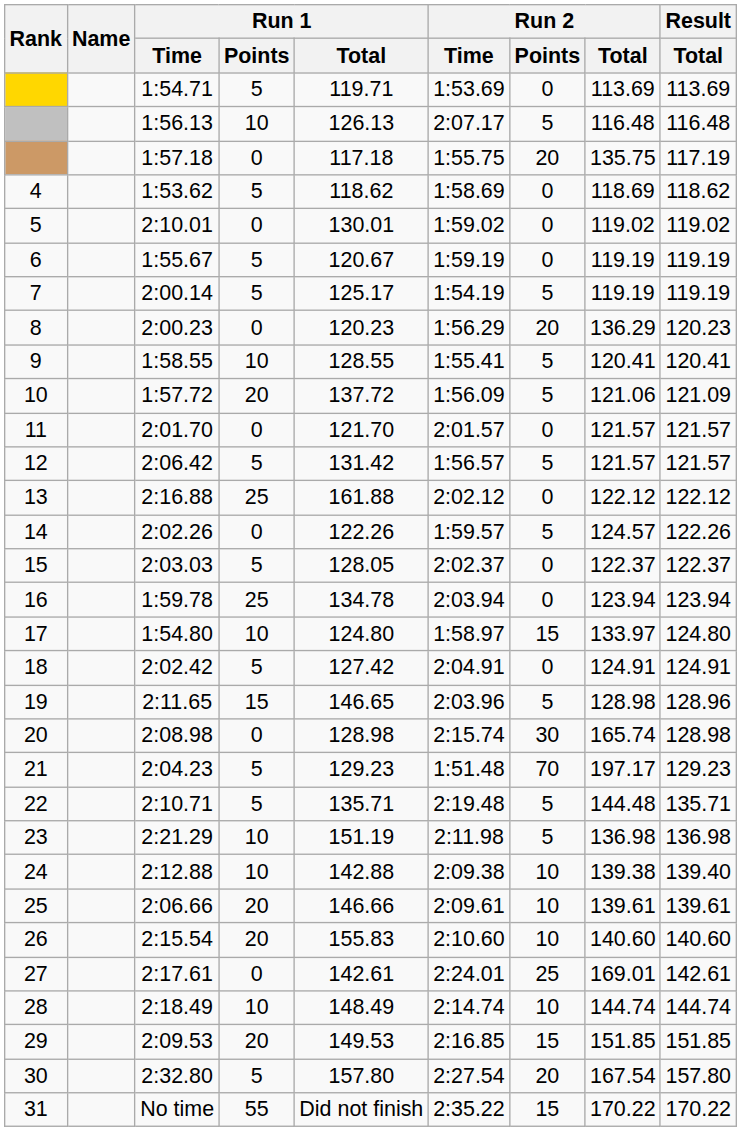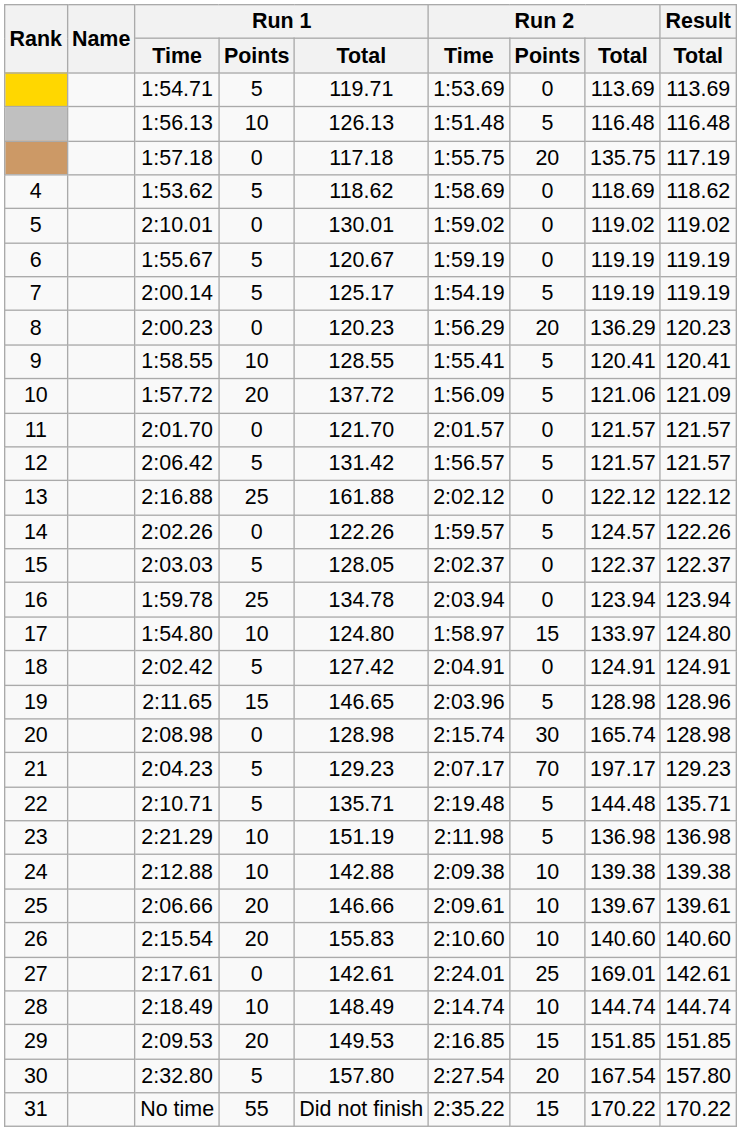 <table class="wikitable" style="text-align:center">
 <tr>
 <th rowspan=2>Rank</th>
 <th rowspan=2>Name</th>
 <th colspan=3>Run 1</th>
 <th colspan=3>Run 2</th>
 <th>Result</th>
 </tr>
 <tr>
 <th>Time</th>
 <th>Points</th>
 <th>Total</th>
 <th>Time</th>
 <th>Points</th>
 <th>Total</th>
 <th>Total</th>
 </tr>
 <tr>
 <td bgcolor=gold></td>
 <td align=left></td>
 <td>1:54.71</td>
 <td>5</td>
 <td>119.71</td>
 <td>1:53.69</td>
 <td>0</td>
 <td>113.69</td>
 <td>113.69</td>
 </tr>
 <tr>
 <td bgcolor=silver></td>
 <td align=left></td>
 <td>1:56.13</td>
 <td>10</td>
 <td>126.13</td>
-<td>2:07.17</td>
+<td>1:51.48</td>
 <td>5</td>
 <td>116.48</td>
 <td>116.48</td>
 </tr>
 <tr>
 <td bgcolor=cc9966></td>
 <td align=left></td>
 <td>1:57.18</td>
 <td>0</td>
 <td>117.18</td>
 <td>1:55.75</td>
 <td>20</td>
 <td>135.75</td>
 <td>117.19</td>
 </tr>
 <tr>
 <td>4</td>
 <td align=left></td>
 <td>1:53.62</td>
 <td>5</td>
 <td>118.62</td>
 <td>1:58.69</td>
 <td>0</td>
 <td>118.69</td>
 <td>118.62</td>
 </tr>
 <tr>
 <td>5</td>
 <td align=left></td>
 <td>2:10.01</td>
 <td>0</td>
 <td>130.01</td>
 <td>1:59.02</td>
 <td>0</td>
 <td>119.02</td>
 <td>119.02</td>
 </tr>
 <tr>
 <td>6</td>
 <td align=left></td>
 <td>1:55.67</td>
 <td>5</td>
 <td>120.67</td>
 <td>1:59.19</td>
 <td>0</td>
 <td>119.19</td>
 <td>119.19</td>
 </tr>
 <tr>
 <td>7</td>
 <td align=left></td>
 <td>2:00.14</td>
 <td>5</td>
 <td>125.17</td>
 <td>1:54.19</td>
 <td>5</td>
 <td>119.19</td>
 <td>119.19</td>
 </tr>
 <tr>
 <td>8</td>
 <td align=left></td>
 <td>2:00.23</td>
 <td>0</td>
 <td>120.23</td>
 <td>1:56.29</td>
 <td>20</td>
 <td>136.29</td>
 <td>120.23</td>
 </tr>
 <tr>
 <td>9</td>
 <td align=left></td>
 <td>1:58.55</td>
 <td>10</td>
 <td>128.55</td>
 <td>1:55.41</td>
 <td>5</td>
 <td>120.41</td>
 <td>120.41</td>
 </tr>
 <tr>
 <td>10</td>
 <td align=left></td>
 <td>1:57.72</td>
 <td>20</td>
 <td>137.72</td>
 <td>1:56.09</td>
 <td>5</td>
 <td>121.06</td>
 <td>121.09</td>
 </tr>
 <tr>
 <td>11</td>
 <td align=left></td>
 <td>2:01.70</td>
 <td>0</td>
 <td>121.70</td>
 <td>2:01.57</td>
 <td>0</td>
 <td>121.57</td>
 <td>121.57</td>
 </tr>
 <tr>
 <td>12</td>
 <td align=left></td>
 <td>2:06.42</td>
 <td>5</td>
 <td>131.42</td>
 <td>1:56.57</td>
 <td>5</td>
 <td>121.57</td>
 <td>121.57</td>
 </tr>
 <tr>
 <td>13</td>
 <td align=left></td>
 <td>2:16.88</td>
 <td>25</td>
 <td>161.88</td>
 <td>2:02.12</td>
 <td>0</td>
 <td>122.12</td>
 <td>122.12</td>
 </tr>
 <tr>
 <td>14</td>
 <td align=left></td>
 <td>2:02.26</td>
 <td>0</td>
 <td>122.26</td>
 <td>1:59.57</td>
 <td>5</td>
 <td>124.57</td>
 <td>122.26</td>
 </tr>
 <tr>
 <td>15</td>
 <td align=left></td>
 <td>2:03.03</td>
 <td>5</td>
 <td>128.05</td>
 <td>2:02.37</td>
 <td>0</td>
 <td>122.37</td>
 <td>122.37</td>
 </tr>
 <tr>
 <td>16</td>
 <td align=left></td>
 <td>1:59.78</td>
 <td>25</td>
 <td>134.78</td>
 <td>2:03.94</td>
 <td>0</td>
 <td>123.94</td>
 <td>123.94</td>
 </tr>
 <tr>
 <td>17</td>
 <td align=left></td>
 <td>1:54.80</td>
 <td>10</td>
 <td>124.80</td>
 <td>1:58.97</td>
 <td>15</td>
 <td>133.97</td>
 <td>124.80</td>
 </tr>
 <tr>
 <td>18</td>
 <td align=left></td>
 <td>2:02.42</td>
 <td>5</td>
 <td>127.42</td>
 <td>2:04.91</td>
 <td>0</td>
 <td>124.91</td>
 <td>124.91</td>
 </tr>
 <tr>
 <td>19</td>
 <td align=left></td>
 <td>2:11.65</td>
 <td>15</td>
 <td>146.65</td>
 <td>2:03.96</td>
 <td>5</td>
 <td>128.98</td>
 <td>128.96</td>
 </tr>
 <tr>
 <td>20</td>
 <td align=left></td>
 <td>2:08.98</td>
 <td>0</td>
 <td>128.98</td>
 <td>2:15.74</td>
 <td>30</td>
 <td>165.74</td>
 <td>128.98</td>
 </tr>
 <tr>
 <td>21</td>
 <td align=left></td>
 <td>2:04.23</td>
 <td>5</td>
 <td>129.23</td>
-<td>1:51.48</td>
+<td>2:07.17</td>
 <td>70</td>
 <td>197.17</td>
 <td>129.23</td>
 </tr>
 <tr>
 <td>22</td>
 <td align=left></td>
 <td>2:10.71</td>
 <td>5</td>
 <td>135.71</td>
 <td>2:19.48</td>
 <td>5</td>
 <td>144.48</td>
 <td>135.71</td>
 </tr>
 <tr>
 <td>23</td>
 <td align=left></td>
 <td>2:21.29</td>
 <td>10</td>
 <td>151.19</td>
 <td>2:11.98</td>
 <td>5</td>
 <td>136.98</td>
 <td>136.98</td>
 </tr>
 <tr>
 <td>24</td>
 <td align=left></td>
 <td>2:12.88</td>
 <td>10</td>
 <td>142.88</td>
 <td>2:09.38</td>
 <td>10</td>
 <td>139.38</td>
-<td>139.40</td>
+<td>139.38</td>
 </tr>
 <tr>
 <td>25</td>
 <td align=left></td>
 <td>2:06.66</td>
 <td>20</td>
 <td>146.66</td>
 <td>2:09.61</td>
 <td>10</td>
-<td>139.61</td>
+<td>139.67</td>
 <td>139.61</td>
 </tr>
 <tr>
 <td>26</td>
 <td align=left></td>
 <td>2:15.54</td>
 <td>20</td>
 <td>155.83</td>
 <td>2:10.60</td>
 <td>10</td>
 <td>140.60</td>
 <td>140.60</td>
 </tr>
 <tr>
 <td>27</td>
 <td align=left></td>
 <td>2:17.61</td>
 <td>0</td>
 <td>142.61</td>
 <td>2:24.01</td>
 <td>25</td>
 <td>169.01</td>
 <td>142.61</td>
 </tr>
 <tr>
 <td>28</td>
 <td align=left></td>
 <td>2:18.49</td>
 <td>10</td>
 <td>148.49</td>
 <td>2:14.74</td>
 <td>10</td>
 <td>144.74</td>
 <td>144.74</td>
 </tr>
 <tr>
 <td>29</td>
 <td align=left></td>
 <td>2:09.53</td>
 <td>20</td>
 <td>149.53</td>
 <td>2:16.85</td>
 <td>15</td>
 <td>151.85</td>
 <td>151.85</td>
 </tr>
 <tr>
 <td>30</td>
 <td align=left></td>
 <td>2:32.80</td>
 <td>5</td>
 <td>157.80</td>
 <td>2:27.54</td>
 <td>20</td>
 <td>167.54</td>
 <td>157.80</td>
 </tr>
 <tr>
 <td>31</td>
 <td align=left></td>
 <td>No time</td>
 <td>55</td>
 <td>Did not finish</td>
 <td>2:35.22</td>
 <td>15</td>
 <td>170.22</td>
 <td>170.22</td>
 </tr>
 </table>
